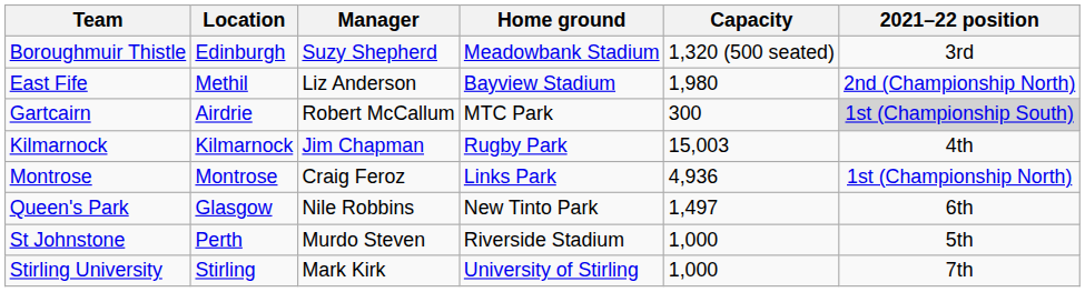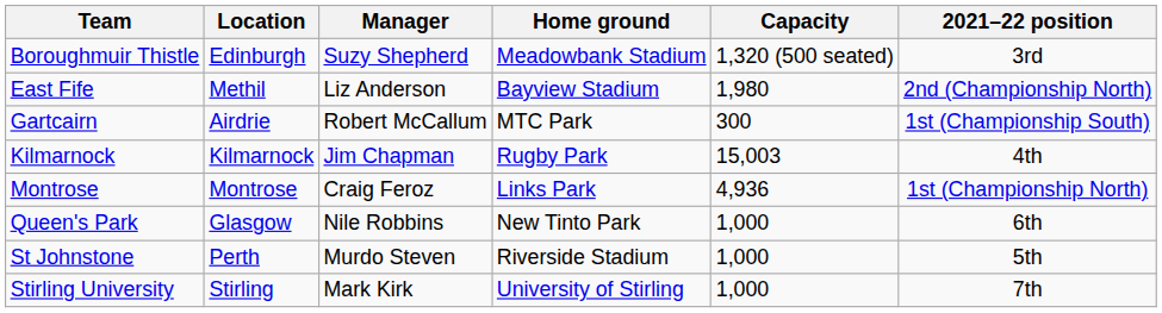 <table class="wikitable sortable">
 <tr>
 <th>Team</th>
 <th>Location</th>
 <th>Manager</th>
 <th>Home ground</th>
 <th>Capacity</th>
 <th data-sort-type="number">2021–22 position</th>
 </tr>
 <tr>
 <td><a href='#'>Boroughmuir Thistle</a></td>
 <td><a href='#'>Edinburgh</a></td>
 <td> <a href='#'>Suzy Shepherd</a></td>
 <td><a href='#'>Meadowbank Stadium</a></td>
 <td>1,320 (500 seated)</td>
 <td align="center">3rd</td>
 </tr>
 <tr>
 <td><a href='#'>East Fife</a></td>
 <td><a href='#'>Methil</a></td>
 <td> Liz Anderson</td>
 <td><a href='#'>Bayview Stadium</a></td>
 <td>1,980</td>
 <td align=center><a href='#'>2nd (Championship North)</a></td>
 </tr>
 <tr>
 <td><a href='#'>Gartcairn</a></td>
 <td><a href='#'>Airdrie</a></td>
 <td> Robert McCallum</td>
 <td>MTC Park</td>
 <td>300</td>
-<td align="center" style="background: lightgrey;"><a href='#'>1st (Championship South)</a></td>
+<td align="center"><a href='#'>1st (Championship South)</a></td>
 </tr>
 <tr>
 <td><a href='#'>Kilmarnock</a></td>
 <td><a href='#'>Kilmarnock</a></td>
 <td> <a href='#'>Jim Chapman</a></td>
 <td><a href='#'>Rugby Park</a></td>
 <td>15,003</td>
 <td align=center>4th</td>
 </tr>
 <tr>
 <td><a href='#'>Montrose</a></td>
 <td><a href='#'>Montrose</a></td>
 <td> Craig Feroz</td>
 <td><a href='#'>Links Park</a></td>
 <td>4,936</td>
 <td align="center"><a href='#'>1st (Championship North)</a></td>
 </tr>
 <tr>
 <td><a href='#'>Queen's Park</a></td>
 <td><a href='#'>Glasgow</a></td>
 <td> Nile Robbins</td>
 <td>New Tinto Park</td>
-<td>1,497</td>
+<td>1,000</td>
 <td align=center>6th</td>
 </tr>
 <tr>
 <td><a href='#'>St Johnstone</a></td>
 <td><a href='#'>Perth</a></td>
 <td> Murdo Steven</td>
 <td>Riverside Stadium</td>
 <td>1,000</td>
 <td align=center>5th</td>
 </tr>
 <tr>
 <td><a href='#'>Stirling University</a></td>
 <td><a href='#'>Stirling</a></td>
 <td> Mark Kirk</td>
 <td><a href='#'>University of Stirling</a></td>
 <td>1,000</td>
 <td align=center>7th</td>
 </tr>
 </table>
